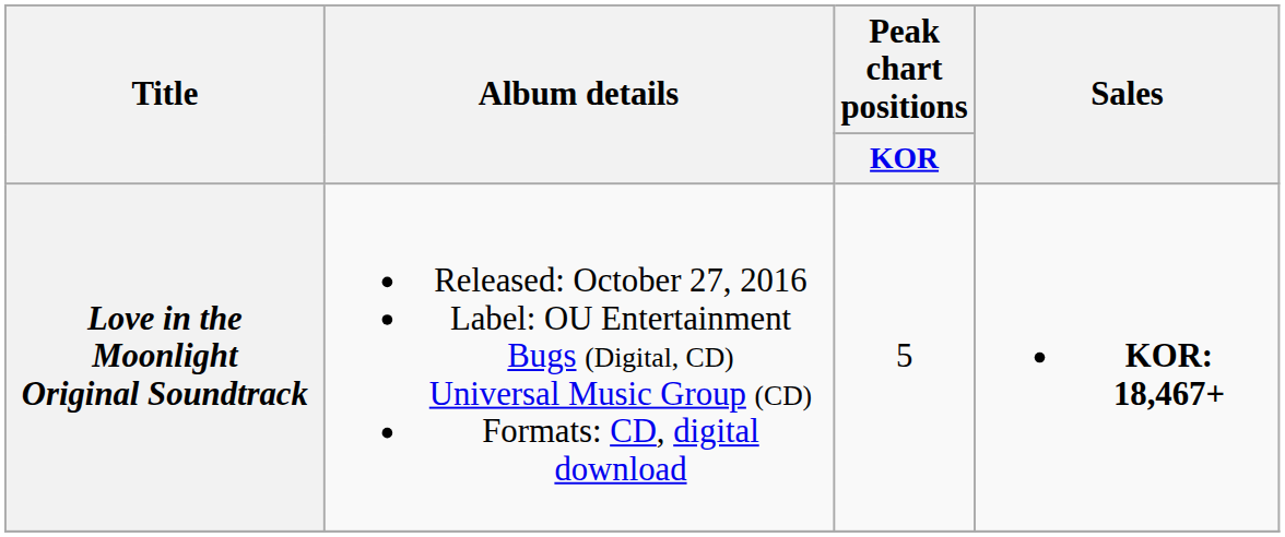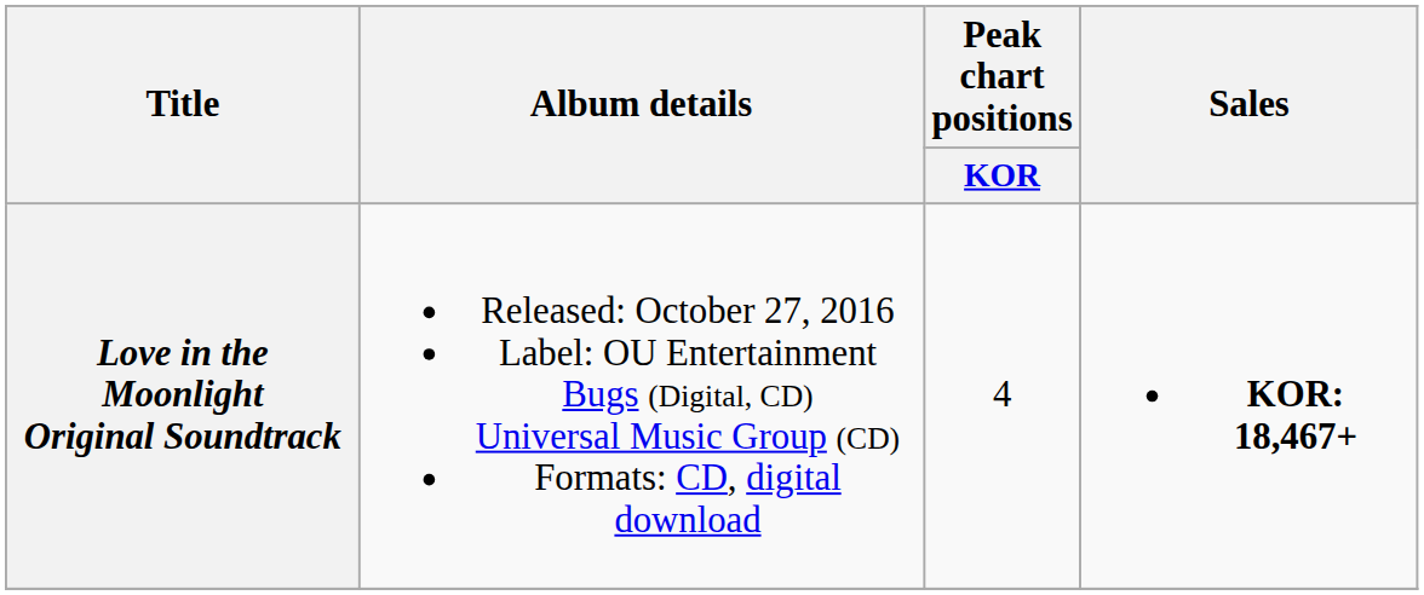 <table class="wikitable plainrowheaders" style="text-align:center;">
 <tr>
 <th scope="col" rowspan="2">Title</th>
 <th scope="col" rowspan="2">Album details</th>
 <th scope="col">Peak chart positions</th>
 <th scope="col" rowspan="2">Sales</th>
 </tr>
 <tr>
 <th scope="col" style="width:3em;font-size:90%;"><a href='#'>KOR</a><br></th>
 </tr>
 <tr>
 <th scope="row"><em>Love in the Moonlight <br>Original Soundtrack</em></th>
 <td><br><ul><li>Released: October 27, 2016</li><li>Label: OU Entertainment <br><a href='#'>Bugs</a> <small>(Digital, CD)</small> <br><a href='#'>Universal Music Group</a> <small>(CD)</small></li><li>Formats: <a href='#'>CD</a>, <a href='#'>digital download</a></li></ul></td>
-<td>5</td>
+<td>4</td>
 <td><strong><br><ul><li>KOR: 18,467+</li></ul></strong></td>
 </tr>
 <tr>
 </tr>
 </table>
